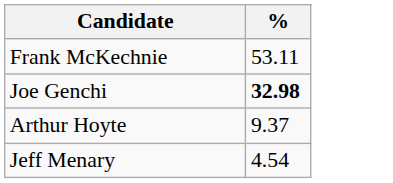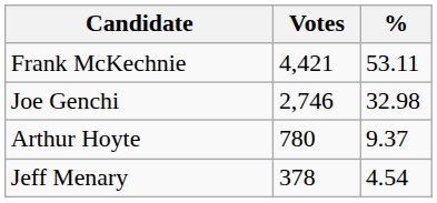 <table class="wikitable">
 <tr>
 <th style="width: 170px">Candidate</th>
+<th style="width: 50px">Votes</th>
 <th style="width: 40px">%</th>
 </tr>
 <tr>
 <td>Frank McKechnie</td>
+<td>4,421</td>
 <td>53.11</td>
 </tr>
 <tr>
 <td>Joe Genchi</td>
-<td><strong>32.98</strong></td>
+<td>2,746</td>
+<td>32.98</td>
 </tr>
 <tr>
 <td>Arthur Hoyte</td>
+<td>780</td>
 <td>9.37</td>
 </tr>
 <tr>
 <td>Jeff Menary</td>
+<td>378</td>
 <td>4.54</td>
 </tr>
 </table>
